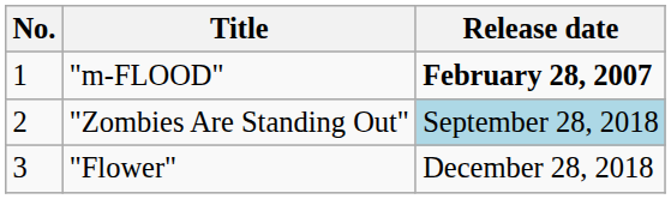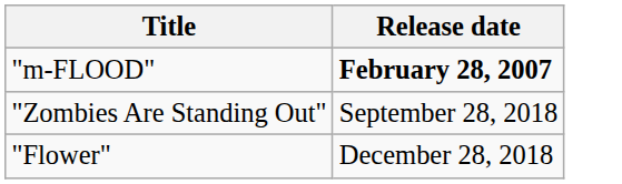 <table class="wikitable">
 <tr>
-<th>No.</th>
 <th>Title</th>
 <th>Release date</th>
 </tr>
 <tr>
-<td>1</td>
 <td>"m-FLOOD"</td>
 <td><strong>February 28, 2007</strong></td>
 </tr>
 <tr>
-<td>2</td>
 <td>"Zombies Are Standing Out"</td>
-<td style="background: lightblue;">September 28, 2018</td>
+<td>September 28, 2018</td>
 </tr>
 <tr>
-<td>3</td>
 <td>"Flower"</td>
 <td>December 28, 2018</td>
 </tr>
 </table>
